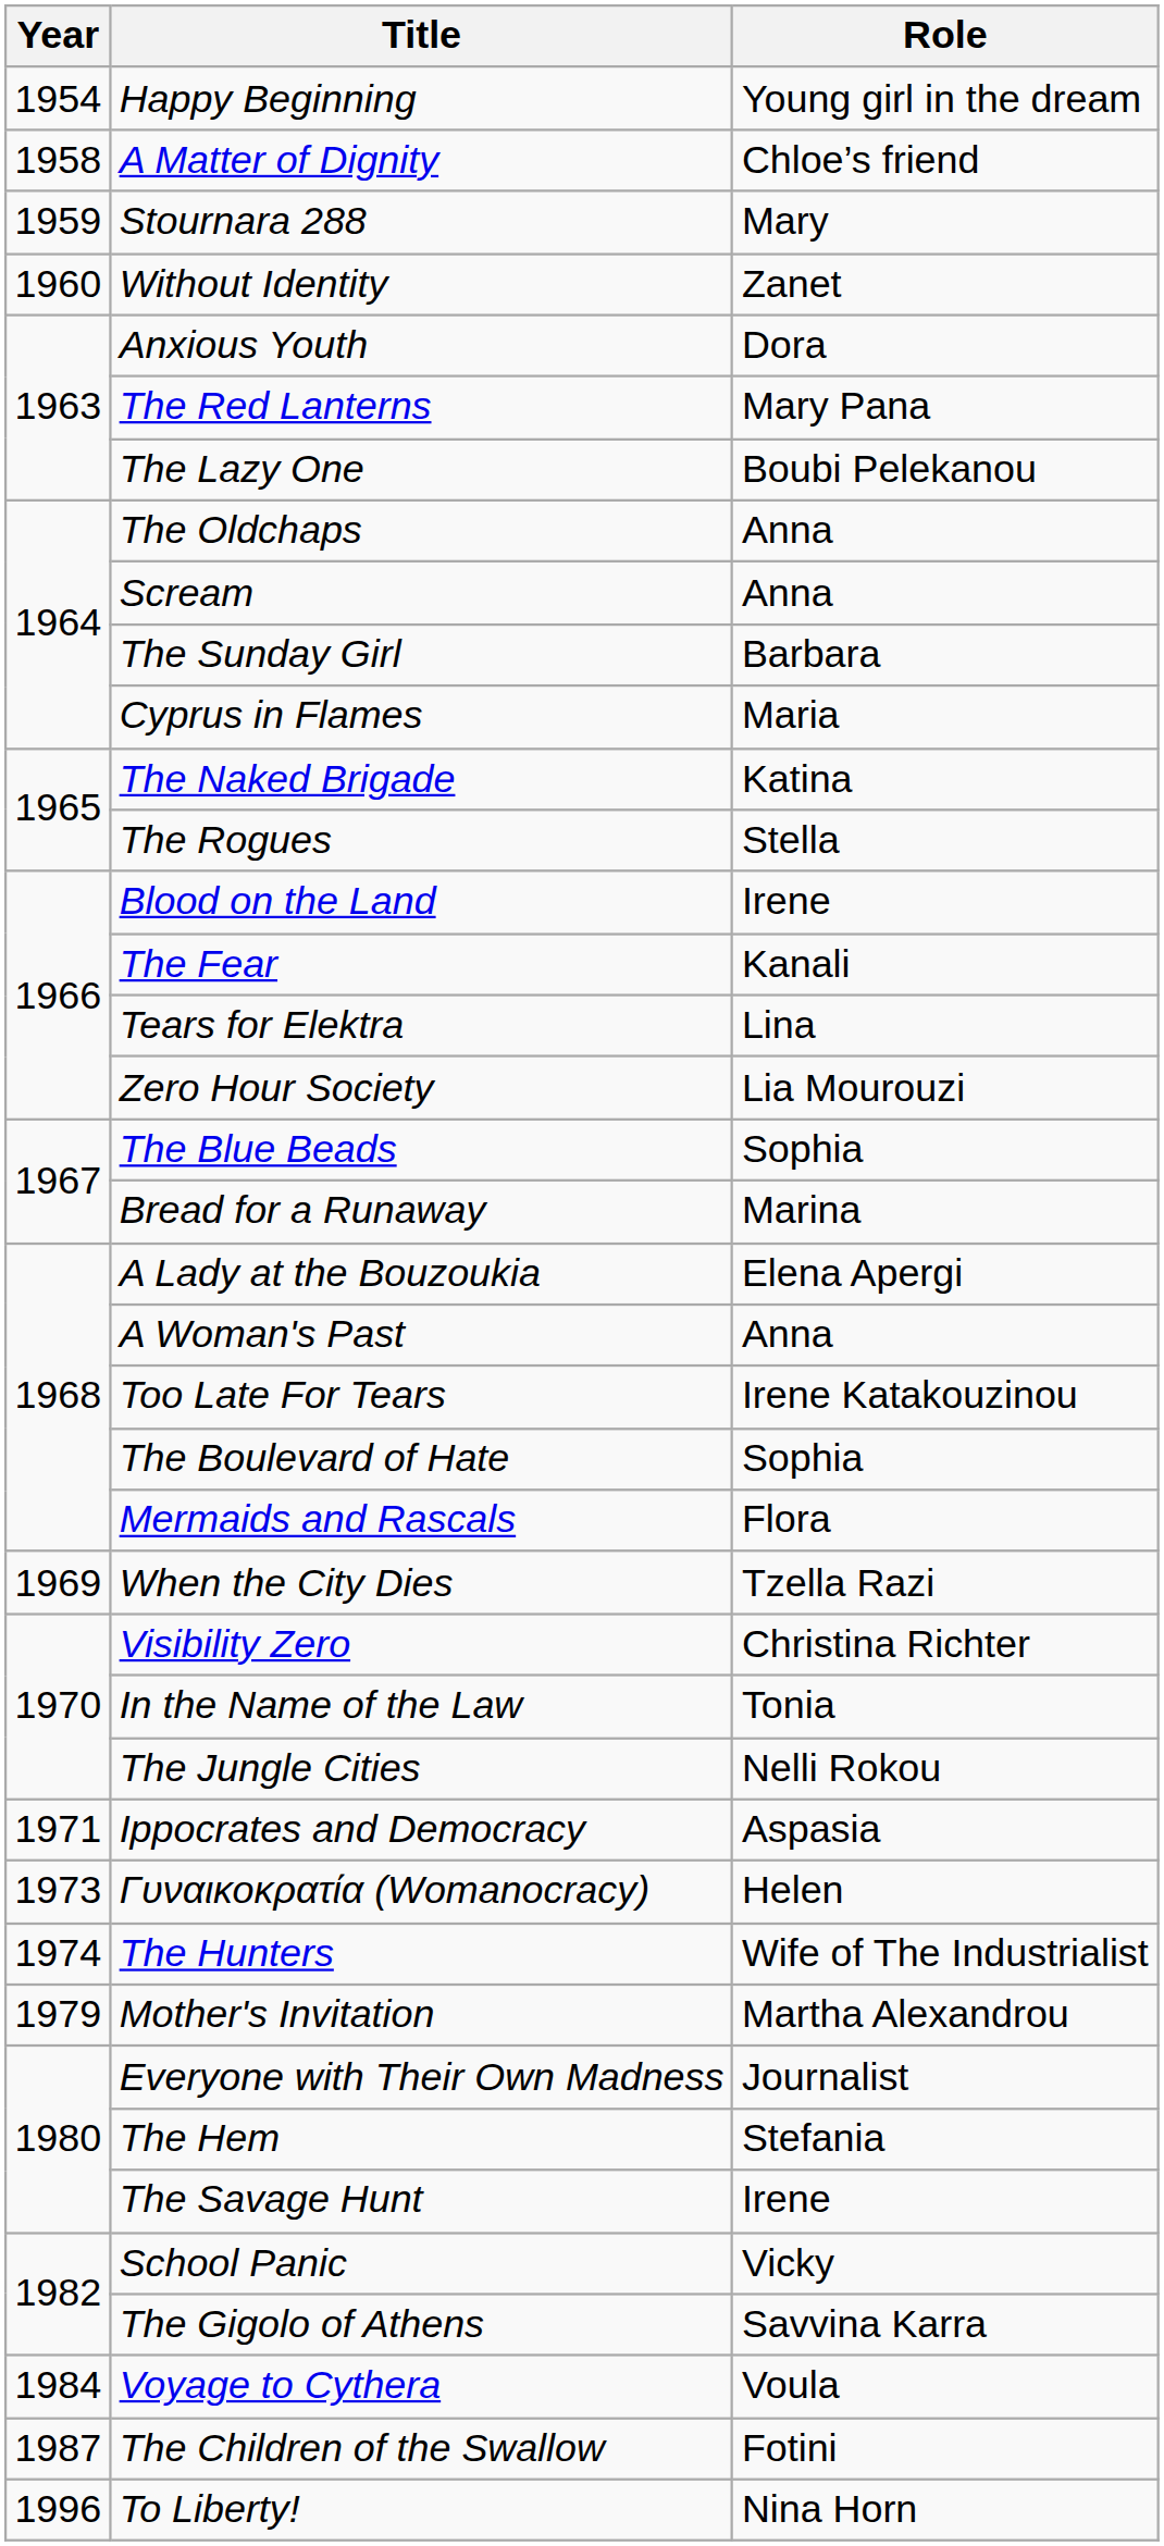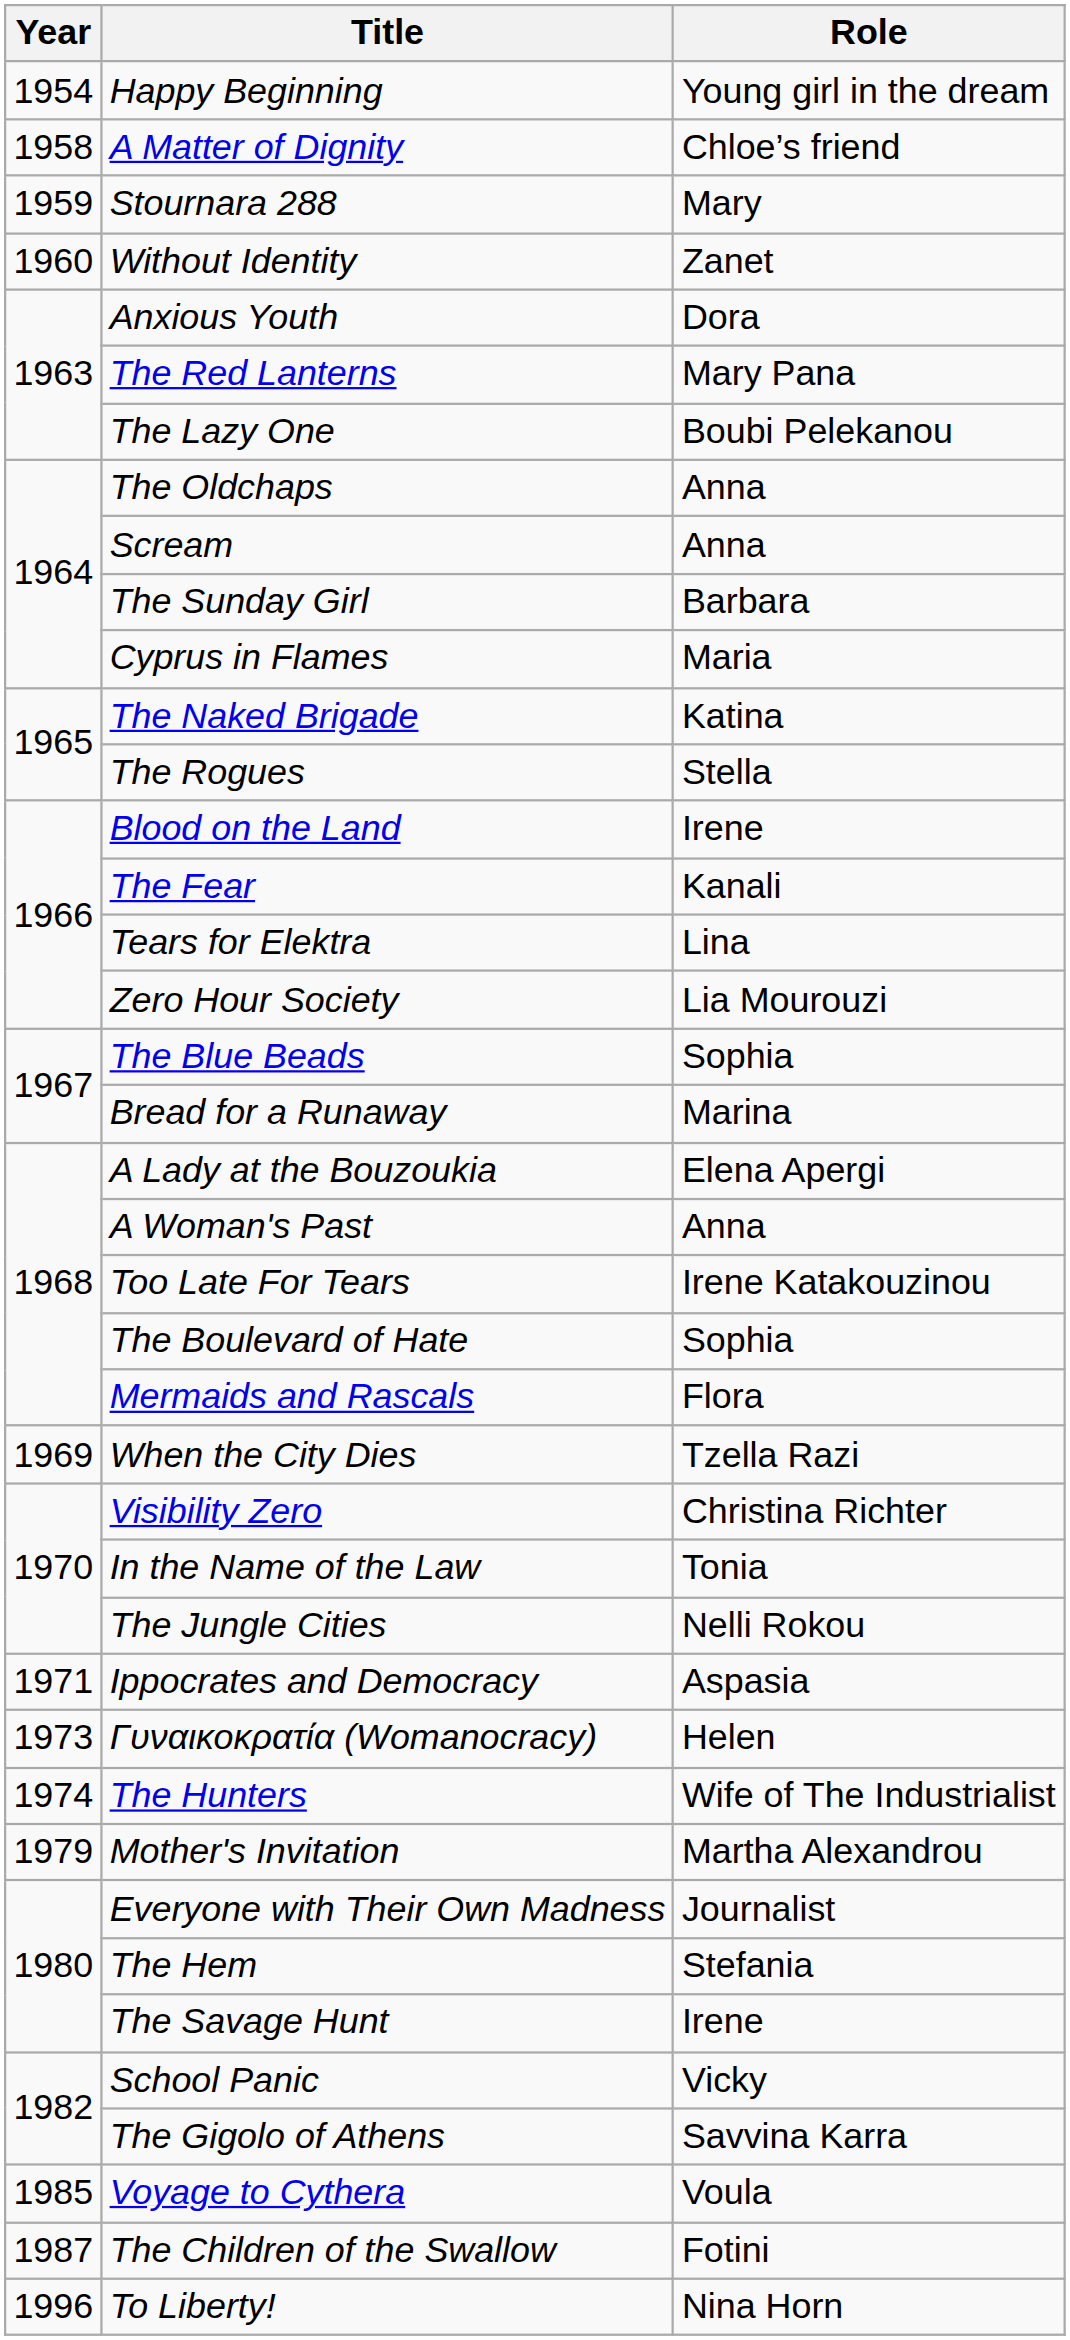 <table class="wikitable">
 <tr>
 <th>Year</th>
 <th>Title</th>
 <th>Role</th>
 </tr>
 <tr>
 <td>1954</td>
 <td><em>Happy Beginning</em></td>
 <td>Young girl in the dream</td>
 </tr>
 <tr>
 <td>1958</td>
 <td><em><a href='#'>A Matter of Dignity</a></em></td>
 <td>Chloe’s friend</td>
 </tr>
 <tr>
 <td>1959</td>
 <td><em>Stournara 288</em></td>
 <td>Mary</td>
 </tr>
 <tr>
 <td>1960</td>
 <td><em>Without Identity</em> </td>
 <td>Zanet</td>
 </tr>
 <tr>
 <td rowspan="3">1963</td>
 <td><em>Anxious Youth</em></td>
 <td>Dora</td>
 </tr>
 <tr>
 <td><em><a href='#'>The Red Lanterns</a></em></td>
 <td>Mary Pana</td>
 </tr>
 <tr>
 <td><em>The Lazy One</em></td>
 <td>Boubi Pelekanou</td>
 </tr>
 <tr>
 <td rowspan="4">1964</td>
 <td><em>The Oldchaps</em> </td>
 <td>Anna</td>
 </tr>
 <tr>
 <td><em>Scream</em></td>
 <td>Anna</td>
 </tr>
 <tr>
 <td><em>The Sunday Girl</em> </td>
 <td>Barbara</td>
 </tr>
 <tr>
 <td><em>Cyprus in Flames</em></td>
 <td>Maria</td>
 </tr>
 <tr>
 <td rowspan="2">1965</td>
 <td><em><a href='#'>The Naked Brigade</a></em></td>
 <td>Katina</td>
 </tr>
 <tr>
 <td><em>The Rogues</em></td>
 <td>Stella</td>
 </tr>
 <tr>
 <td rowspan="4">1966</td>
 <td><em><a href='#'>Blood on the Land</a></em></td>
 <td>Irene </td>
 </tr>
 <tr>
 <td><a href='#'><em>The Fear</em></a></td>
 <td>Kanali</td>
 </tr>
 <tr>
 <td><em>Tears for Elektra</em> </td>
 <td>Lina</td>
 </tr>
 <tr>
 <td><em>Zero Hour Society</em></td>
 <td>Lia Mourouzi</td>
 </tr>
 <tr>
 <td rowspan="2">1967</td>
 <td><em><a href='#'>The Blue Beads</a></em> </td>
 <td>Sophia</td>
 </tr>
 <tr>
 <td><em>Bread for a Runaway</em></td>
 <td>Marina</td>
 </tr>
 <tr>
 <td rowspan="5">1968</td>
 <td><em>A Lady at the Bouzoukia</em> </td>
 <td>Elena Apergi</td>
 </tr>
 <tr>
 <td><em>A Woman's Past</em></td>
 <td>Anna</td>
 </tr>
 <tr>
 <td><em>Too Late For Tears</em></td>
 <td>Irene Katakouzinou</td>
 </tr>
 <tr>
 <td><em>The Boulevard of Hate </em></td>
 <td>Sophia</td>
 </tr>
 <tr>
 <td><em><a href='#'>Mermaids and Rascals</a></em> </td>
 <td>Flora</td>
 </tr>
 <tr>
 <td>1969</td>
 <td><em>When the City Dies </em></td>
 <td>Tzella Razi</td>
 </tr>
 <tr>
 <td rowspan="3">1970</td>
 <td><em><a href='#'>Visibility Zero</a></em></td>
 <td>Christina Richter</td>
 </tr>
 <tr>
 <td><em>In the Name of the Law</em> </td>
 <td>Tonia</td>
 </tr>
 <tr>
 <td><em>The Jungle Cities</em> </td>
 <td>Nelli Rokou</td>
 </tr>
 <tr>
 <td>1971</td>
 <td><em>Ippocrates and Democracy</em> </td>
 <td>Aspasia</td>
 </tr>
 <tr>
 <td>1973</td>
 <td><em>Γυναικοκρατία (Womanocracy)</em> </td>
 <td>Helen</td>
 </tr>
 <tr>
 <td>1974</td>
 <td><a href='#'><em>The Hunters</em></a></td>
 <td>Wife of The Industrialist</td>
 </tr>
 <tr>
 <td>1979</td>
 <td><em>Mother's Invitation</em> </td>
 <td>Martha Alexandrou</td>
 </tr>
 <tr>
 <td rowspan="3">1980</td>
 <td><em>Everyone with Their Own Madness</em> </td>
 <td>Journalist</td>
 </tr>
 <tr>
 <td><em>The Hem </em></td>
 <td>Stefania</td>
 </tr>
 <tr>
 <td><em>The Savage Hunt </em></td>
 <td>Irene</td>
 </tr>
 <tr>
 <td rowspan="2">1982</td>
 <td><em>School Panic</em></td>
 <td>Vicky</td>
 </tr>
 <tr>
 <td><em>The Gigolo of Athens</em></td>
 <td>Savvina Karra</td>
 </tr>
 <tr>
-<td>1984</td>
+<td>1985</td>
 <td><em><a href='#'>Voyage to Cythera</a></em> </td>
 <td>Voula</td>
 </tr>
 <tr>
 <td>1987</td>
 <td><em>The Children of the Swallow</em> </td>
 <td>Fotini</td>
 </tr>
 <tr>
 <td>1996</td>
 <td><em>To Liberty!</em> </td>
 <td>Nina Horn</td>
 </tr>
 </table>
